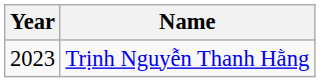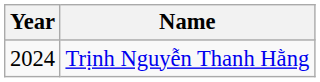 <table class="wikitable" style="text-align:center;">
 <tr>
 <th style="text-align:center;">Year</th>
 <th>Name</th>
 </tr>
 <tr>
-<td>2023</td>
+<td>2024</td>
 <td align=left> <a href='#'>Trịnh Nguyễn Thanh Hằng</a></td>
 </tr>
 </table>
